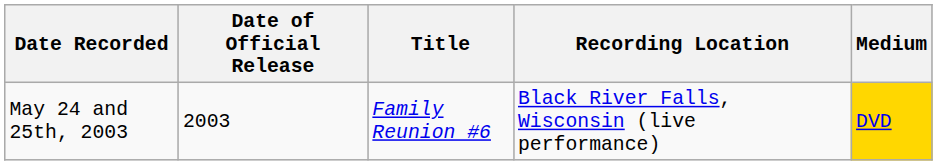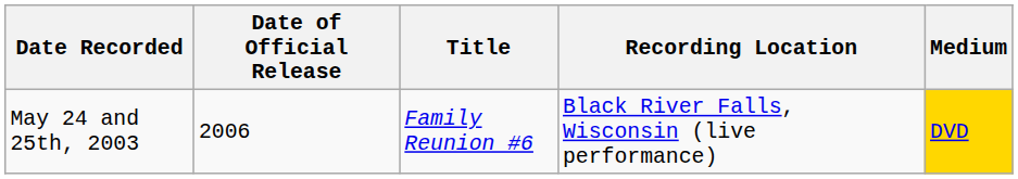 <table class="wikitable">
 <tr>
 <th>Date Recorded</th>
 <th>Date of Official Release</th>
 <th>Title</th>
 <th>Recording Location</th>
 <th>Medium</th>
 </tr>
 <tr>
 <td>May 24 and 25th, 2003</td>
-<td>2003</td>
+<td>2006</td>
 <td><em><a href='#'>Family Reunion #6</a></em></td>
 <td><a href='#'>Black River Falls</a>, <a href='#'>Wisconsin</a> (live performance)</td>
 <td style="background: gold;"><a href='#'>DVD</a></td>
 </tr>
 </table>
